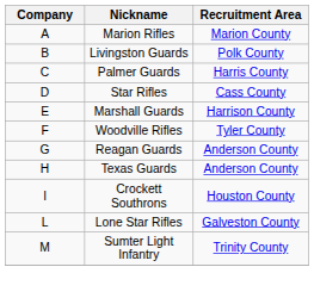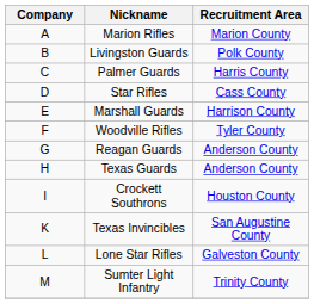 <table class="wikitable" style="text-align:center; width:45%;">
 <tr>
 <th width=8%>Company</th>
 <th width=20%>Nickname</th>
 <th width=17%>Recruitment Area</th>
 </tr>
 <tr>
 <td rowspan=1>A</td>
 <td>Marion Rifles</td>
 <td><a href='#'>Marion County</a></td>
 </tr>
 <tr>
 <td rowspan=1>B</td>
 <td>Livingston Guards</td>
 <td><a href='#'>Polk County</a></td>
 </tr>
 <tr>
 <td rowspan=1>C</td>
 <td>Palmer Guards</td>
 <td><a href='#'>Harris County</a></td>
 </tr>
 <tr>
 <td rowspan=1>D</td>
 <td>Star Rifles</td>
 <td><a href='#'>Cass County</a></td>
 </tr>
 <tr>
 <td rowspan=1>E</td>
 <td>Marshall Guards</td>
 <td><a href='#'>Harrison County</a></td>
 </tr>
 <tr>
 <td rowspan=1>F</td>
 <td>Woodville Rifles</td>
 <td><a href='#'>Tyler County</a></td>
 </tr>
 <tr>
 <td rowspan=1>G</td>
 <td>Reagan Guards</td>
 <td><a href='#'>Anderson County</a></td>
 </tr>
 <tr>
 <td rowspan=1>H</td>
 <td>Texas Guards</td>
 <td><a href='#'>Anderson County</a></td>
 </tr>
 <tr>
 <td rowspan=1>I</td>
 <td>Crockett Southrons</td>
 <td><a href='#'>Houston County</a></td>
 </tr>
 <tr>
+<td rowspan=1>K</td>
+<td>Texas Invincibles</td>
+<td><a href='#'>San Augustine County</a></td>
+</tr>
+<tr>
 <td rowspan=1>L</td>
 <td>Lone Star Rifles</td>
 <td><a href='#'>Galveston County</a></td>
 </tr>
 <tr>
 <td rowspan=1>M</td>
 <td>Sumter Light Infantry</td>
 <td><a href='#'>Trinity County</a></td>
 </tr>
 <tr>
 </tr>
 </table>
